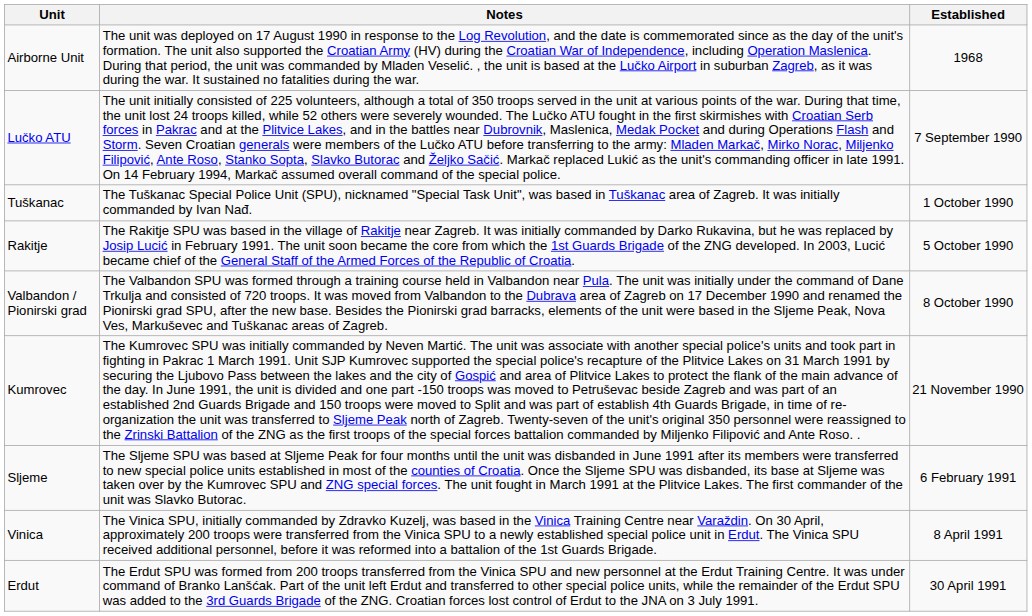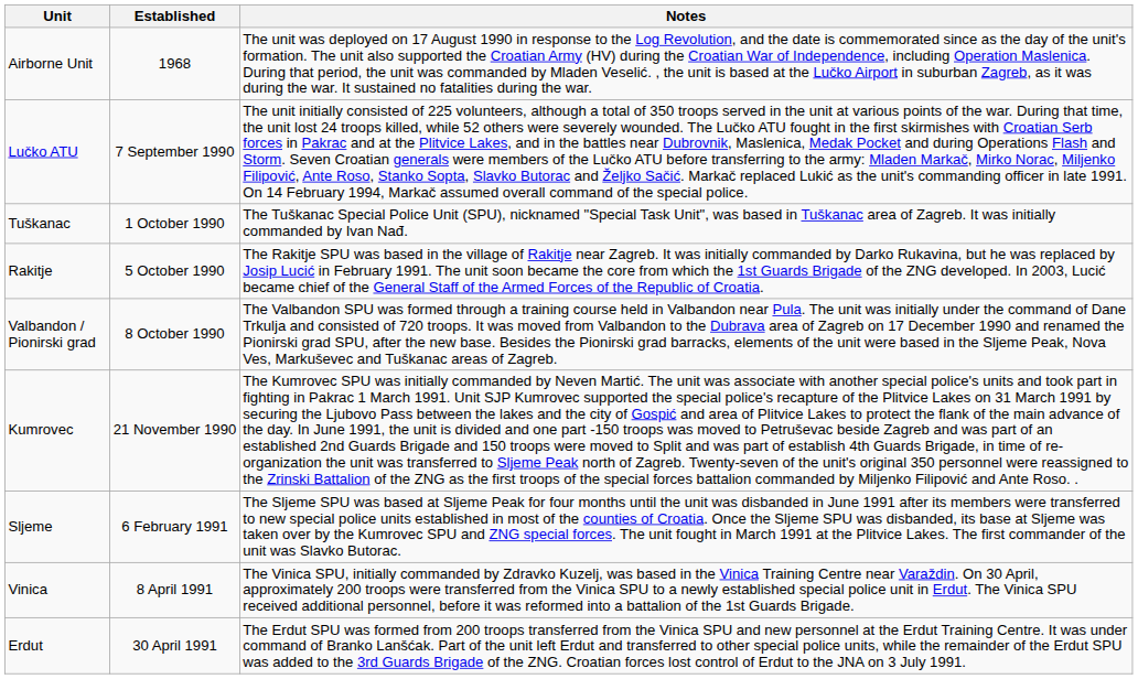 <table class="plainrowheaders wikitable" style="cellspacing=2px; text-align:left;">
 <tr style="font-size:100%; text-align:right;">
 <th>Unit</th>
+<th>Established</th>
 <th>Notes</th>
-<th>Established</th>
 </tr>
 <tr>
 <td style=white-space:nowrap>Airborne Unit</td>
+<td align=center>1968</td>
 <td>The unit was deployed on 17 August 1990 in response to the <a href='#'>Log Revolution</a>, and the date is commemorated since as the day of the unit's formation. The unit also supported the <a href='#'>Croatian Army</a> (HV) during the <a href='#'>Croatian War of Independence</a>, including <a href='#'>Operation Maslenica</a>. During that period, the unit was commanded by Mladen Veselić. , the unit is based at the <a href='#'>Lučko Airport</a> in suburban <a href='#'>Zagreb</a>, as it was during the war. It sustained no fatalities during the war.</td>
-<td align=center>1968</td>
 </tr>
 <tr>
 <td><a href='#'>Lučko ATU</a></td>
+<td align=center>7 September 1990</td>
 <td>The unit initially consisted of 225 volunteers, although a total of 350 troops served in the unit at various points of the war. During that time, the unit lost 24 troops killed, while 52 others were severely wounded. The Lučko ATU fought in the first skirmishes with <a href='#'>Croatian Serb forces</a> in <a href='#'>Pakrac</a> and at the <a href='#'>Plitvice Lakes</a>, and in the battles near <a href='#'>Dubrovnik</a>, Maslenica, <a href='#'>Medak Pocket</a> and during Operations <a href='#'>Flash</a> and <a href='#'>Storm</a>. Seven Croatian <a href='#'>generals</a> were members of the Lučko ATU before transferring to the army: <a href='#'>Mladen Markač</a>, <a href='#'>Mirko Norac</a>, <a href='#'>Miljenko Filipović</a>, <a href='#'>Ante Roso</a>, <a href='#'>Stanko Sopta</a>, <a href='#'>Slavko Butorac</a> and <a href='#'>Željko Sačić</a>. Markač replaced Lukić as the unit's commanding officer in late 1991. On 14 February 1994, Markač assumed overall command of the special police.</td>
-<td align=center>7 September 1990</td>
 </tr>
 <tr>
 <td>Tuškanac</td>
+<td align=center>1 October 1990</td>
 <td>The Tuškanac Special Police Unit (SPU), nicknamed "Special Task Unit", was based in <a href='#'>Tuškanac</a> area of Zagreb. It was initially commanded by Ivan Nađ.</td>
-<td align=center>1 October 1990</td>
 </tr>
 <tr>
 <td>Rakitje</td>
+<td align=center>5 October 1990</td>
 <td>The Rakitje SPU was based in the village of <a href='#'>Rakitje</a> near Zagreb. It was initially commanded by Darko Rukavina, but he was replaced by <a href='#'>Josip Lucić</a> in February 1991. The unit soon became the core from which the <a href='#'>1st Guards Brigade</a> of the ZNG developed. In 2003, Lucić became chief of the <a href='#'>General Staff of the Armed Forces of the Republic of Croatia</a>.</td>
-<td align=center>5 October 1990</td>
 </tr>
 <tr>
 <td>Valbandon / Pionirski grad</td>
+<td align=center>8 October 1990</td>
 <td>The Valbandon SPU was formed through a training course held in Valbandon near <a href='#'>Pula</a>. The unit was initially under the command of Dane Trkulja and consisted of 720 troops. It was moved from Valbandon to the <a href='#'>Dubrava</a> area of Zagreb on 17 December 1990 and renamed the Pionirski grad SPU, after the new base. Besides the Pionirski grad barracks, elements of the unit were based in the Sljeme Peak, Nova Ves, Markuševec and Tuškanac areas of Zagreb.</td>
-<td align=center>8 October 1990</td>
 </tr>
 <tr>
 <td>Kumrovec</td>
+<td align=center style=white-space:nowrap>21 November 1990</td>
 <td>The Kumrovec SPU was initially commanded by Neven Martić. The unit was associate with another special police's units and took part in fighting in Pakrac 1 March 1991. Unit SJP Kumrovec supported the special police's recapture of the Plitvice Lakes on 31 March 1991 by securing the Ljubovo Pass between the lakes and the city of <a href='#'>Gospić</a> and area of Plitvice Lakes to protect the flank of the main advance of the day. In June 1991, the unit is divided and one part -150 troops was moved to Petruševac beside Zagreb and was part of an established 2nd Guards Brigade and 150 troops were moved to Split and was part of establish 4th Guards Brigade, in time of re-organization the unit was transferred to <a href='#'>Sljeme Peak</a> north of Zagreb. Twenty-seven of the unit's original 350 personnel were reassigned to the <a href='#'>Zrinski Battalion</a> of the ZNG as the first troops of the special forces battalion commanded by Miljenko Filipović and Ante Roso. .</td>
-<td align=center style=white-space:nowrap>21 November 1990</td>
 </tr>
 <tr>
 <td>Sljeme</td>
+<td align=center>6 February 1991</td>
 <td>The Sljeme SPU was based at Sljeme Peak for four months until the unit was disbanded in June 1991 after its members were transferred to new special police units established in most of the <a href='#'>counties of Croatia</a>. Once the Sljeme SPU was disbanded, its base at Sljeme was taken over by the Kumrovec SPU and <a href='#'>ZNG special forces</a>. The unit fought in March 1991 at the Plitvice Lakes. The first commander of the unit was Slavko Butorac.</td>
-<td align=center>6 February 1991</td>
 </tr>
 <tr>
 <td>Vinica</td>
+<td align=center>8 April 1991</td>
 <td>The Vinica SPU, initially commanded by Zdravko Kuzelj, was based in the <a href='#'>Vinica</a> Training Centre near <a href='#'>Varaždin</a>. On 30 April, approximately 200 troops were transferred from the Vinica SPU to a newly established special police unit in <a href='#'>Erdut</a>. The Vinica SPU received additional personnel, before it was reformed into a battalion of the 1st Guards Brigade.</td>
-<td align=center>8 April 1991</td>
 </tr>
 <tr>
 <td>Erdut</td>
+<td align=center>30 April 1991</td>
 <td>The Erdut SPU was formed from 200 troops transferred from the Vinica SPU and new personnel at the Erdut Training Centre. It was under command of Branko Lanšćak. Part of the unit left Erdut and transferred to other special police units, while the remainder of the Erdut SPU was added to the <a href='#'>3rd Guards Brigade</a> of the ZNG. Croatian forces lost control of Erdut to the JNA on 3 July 1991.</td>
-<td align=center>30 April 1991</td>
 </tr>
 </table>
